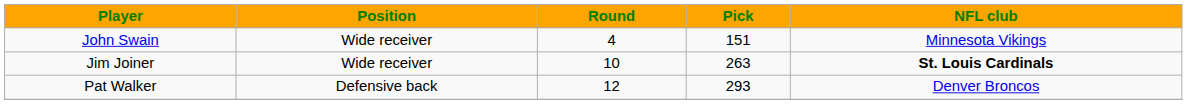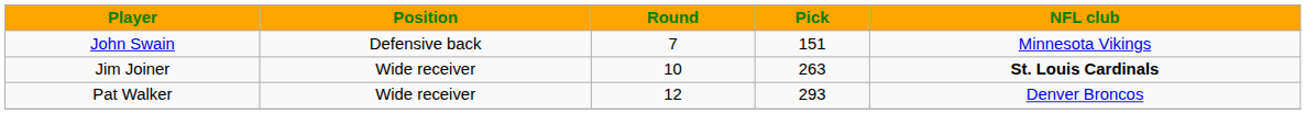 <table class="wikitable" width="80%">
 <tr align="center"  style="background:orange;color:green;">
 <td><strong>Player</strong></td>
 <td><strong>Position</strong></td>
 <td><strong>Round</strong></td>
 <td><strong>Pick</strong></td>
 <td><strong>NFL club</strong></td>
 </tr>
 <tr align="center" bgcolor="">
 <td><a href='#'>John Swain</a></td>
-<td>Wide receiver</td>
-<td>4</td>
+<td>Defensive back</td>
+<td>7</td>
 <td>151</td>
 <td><a href='#'>Minnesota Vikings</a></td>
 </tr>
 <tr align="center" bgcolor="">
 <td>Jim Joiner</td>
 <td>Wide receiver</td>
 <td>10</td>
 <td>263</td>
 <td><strong>St. Louis Cardinals</strong></td>
 </tr>
 <tr align="center" bgcolor="">
 <td>Pat Walker</td>
-<td>Defensive back</td>
+<td>Wide receiver</td>
 <td>12</td>
 <td>293</td>
 <td><a href='#'>Denver Broncos</a></td>
 </tr>
 <tr align="center" bgcolor="">
 </tr>
 </table>
